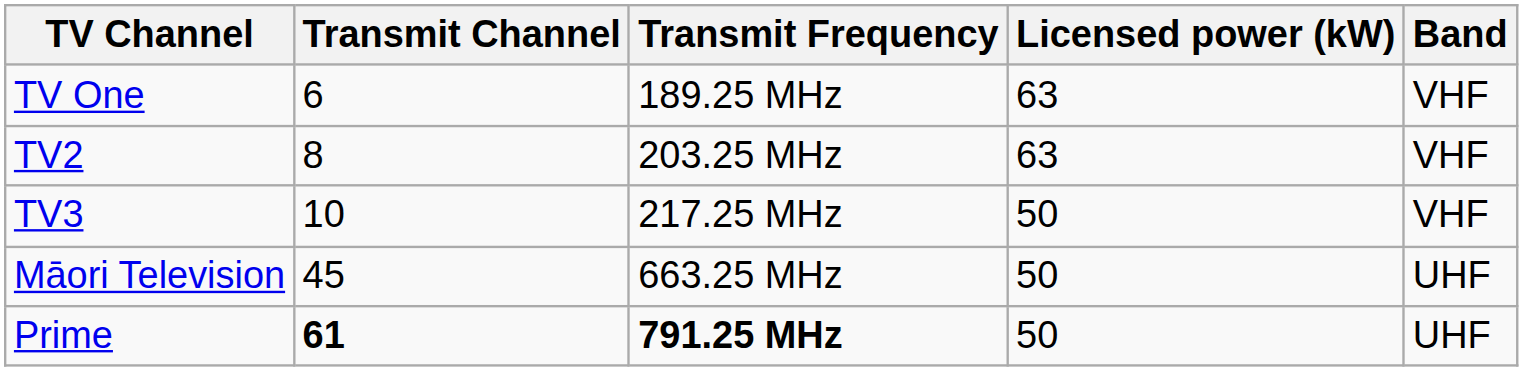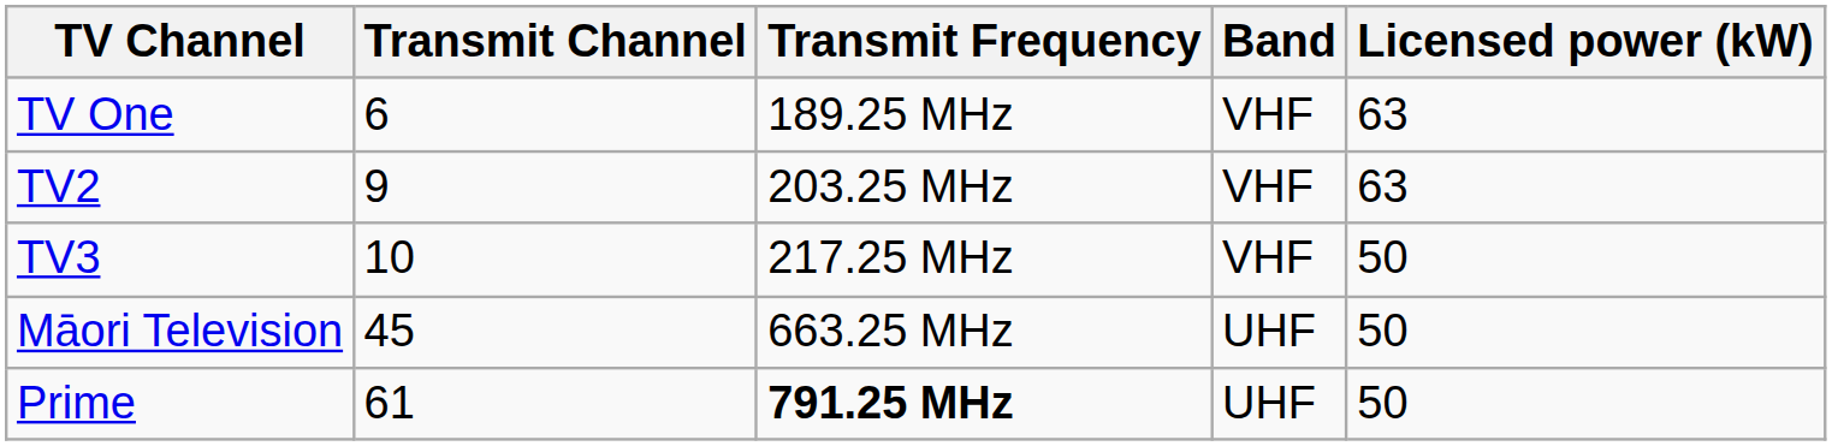 <table class="wikitable">
 <tr>
 <th>TV Channel</th>
 <th>Transmit Channel</th>
 <th>Transmit Frequency</th>
+<th>Band</th>
 <th>Licensed power (kW)</th>
-<th>Band</th>
 </tr>
 <tr>
 <td><a href='#'>TV One</a></td>
 <td>6</td>
 <td>189.25 MHz</td>
+<td>VHF</td>
 <td>63</td>
-<td>VHF</td>
 </tr>
 <tr>
 <td><a href='#'>TV2</a></td>
-<td>8</td>
+<td>9</td>
 <td>203.25 MHz</td>
+<td>VHF</td>
 <td>63</td>
-<td>VHF</td>
 </tr>
 <tr>
 <td><a href='#'>TV3</a></td>
 <td>10</td>
 <td>217.25 MHz</td>
+<td>VHF</td>
 <td>50</td>
-<td>VHF</td>
 </tr>
 <tr>
 <td><a href='#'>Māori Television</a></td>
 <td>45</td>
 <td>663.25 MHz</td>
+<td>UHF</td>
 <td>50</td>
-<td>UHF</td>
 </tr>
 <tr>
 <td><a href='#'>Prime</a></td>
-<td><strong>61</strong></td>
+<td>61</td>
 <td><strong>791.25 MHz</strong></td>
+<td>UHF</td>
 <td>50</td>
-<td>UHF</td>
 </tr>
 </table>
